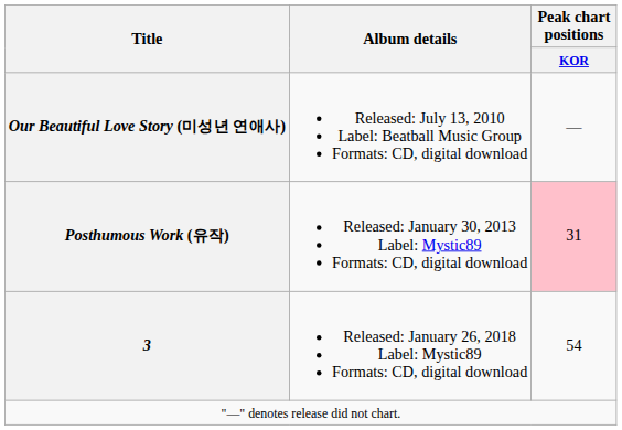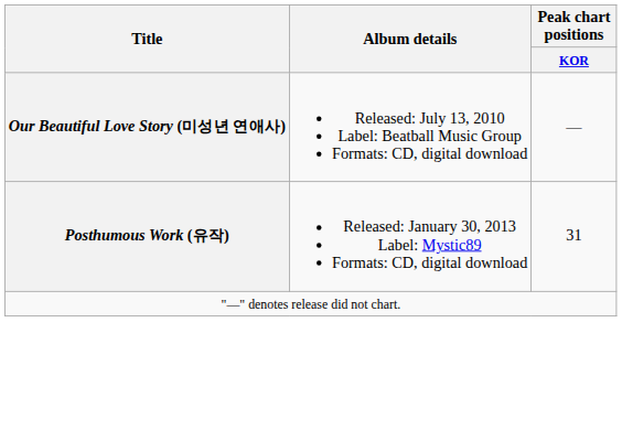 <table class="wikitable plainrowheaders" style="text-align:center;">
 <tr>
 <th scope="col" rowspan="2">Title</th>
 <th scope="col" rowspan="2">Album details</th>
 <th scope="col" colspan="1" style="width:5em;">Peak chart positions</th>
 </tr>
 <tr>
 <th><small><a href='#'>KOR</a></small><br></th>
 </tr>
 <tr>
 <th scope="row"><em>Our Beautiful Love Story</em> (미성년 연애사)</th>
 <td><br><ul><li>Released: July 13, 2010</li><li>Label: Beatball Music Group</li><li>Formats: CD, digital download</li></ul></td>
 <td>—</td>
 </tr>
 <tr>
 <th scope="row"><em>Posthumous Work</em> (유작)</th>
 <td><br><ul><li>Released: January 30, 2013</li><li>Label: <a href='#'>Mystic89</a></li><li>Formats: CD, digital download</li></ul></td>
-<td style="background: pink;">31</td>
-</tr>
-<tr>
-<th scope="row"><em>3</em></th>
-<td><br><ul><li>Released: January 26, 2018</li><li>Label: Mystic89</li><li>Formats: CD, digital download</li></ul></td>
-<td>54</td>
+<td>31</td>
 </tr>
 <tr>
 <td colspan="3" align="center"><small>"—" denotes release did not chart.</small></td>
 </tr>
 </table>
